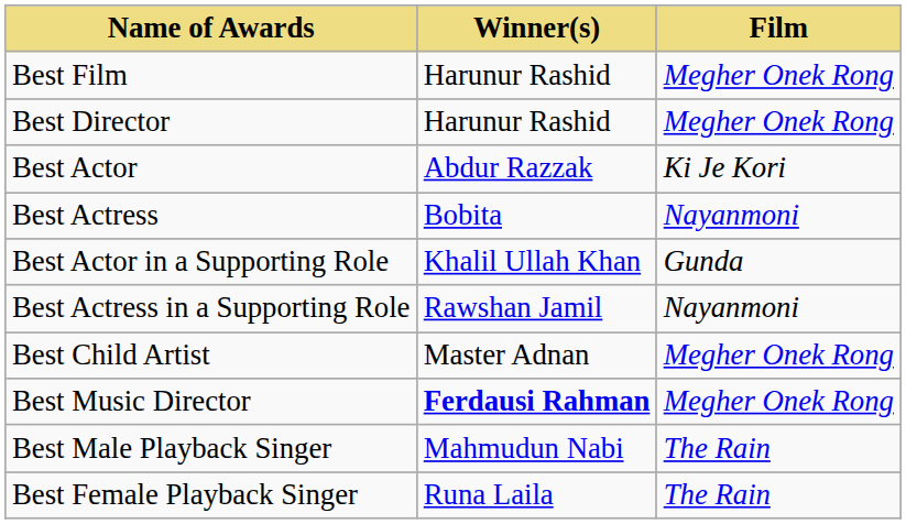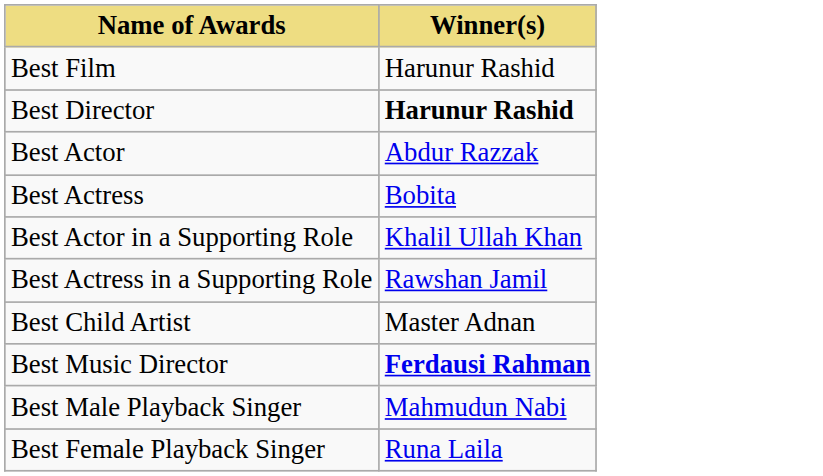 <table class="wikitable">
 <tr>
 <th style="background:#EEDD82;">Name of Awards</th>
 <th style="background:#EEDD82;">Winner(s)</th>
-<th style="background:#EEDD82;">Film</th>
 </tr>
 <tr>
 <td>Best Film</td>
 <td>Harunur Rashid</td>
-<td><em><a href='#'>Megher Onek Rong</a></em></td>
 </tr>
 <tr>
 <td>Best Director</td>
-<td>Harunur Rashid</td>
-<td><em><a href='#'>Megher Onek Rong</a></em></td>
+<td><strong>Harunur Rashid</strong></td>
 </tr>
 <tr>
 <td>Best Actor</td>
 <td><a href='#'>Abdur Razzak</a></td>
-<td><em>Ki Je Kori </em></td>
 </tr>
 <tr>
 <td>Best Actress</td>
 <td><a href='#'>Bobita</a></td>
-<td><em><a href='#'>Nayanmoni</a></em></td>
 </tr>
 <tr>
 <td>Best Actor in a Supporting Role</td>
 <td><a href='#'>Khalil Ullah Khan</a></td>
-<td><em>Gunda</em></td>
 </tr>
 <tr>
 <td>Best Actress in a Supporting Role</td>
 <td><a href='#'>Rawshan Jamil</a></td>
-<td><em>Nayanmoni</em></td>
 </tr>
 <tr>
 <td>Best Child Artist</td>
 <td>Master Adnan</td>
-<td><em><a href='#'>Megher Onek Rong</a></em></td>
 </tr>
 <tr>
 <td>Best Music Director</td>
 <td><strong><a href='#'>Ferdausi Rahman</a></strong></td>
-<td><em><a href='#'>Megher Onek Rong</a></em></td>
 </tr>
 <tr>
 <td>Best Male Playback Singer</td>
 <td><a href='#'>Mahmudun Nabi</a></td>
-<td><em><a href='#'>The Rain</a></em></td>
 </tr>
 <tr>
 <td>Best Female Playback Singer</td>
 <td><a href='#'>Runa Laila</a></td>
-<td><em><a href='#'>The Rain</a></em></td>
 </tr>
 </table>
